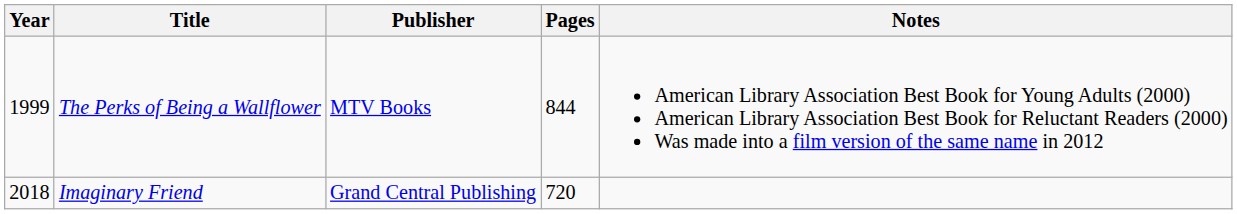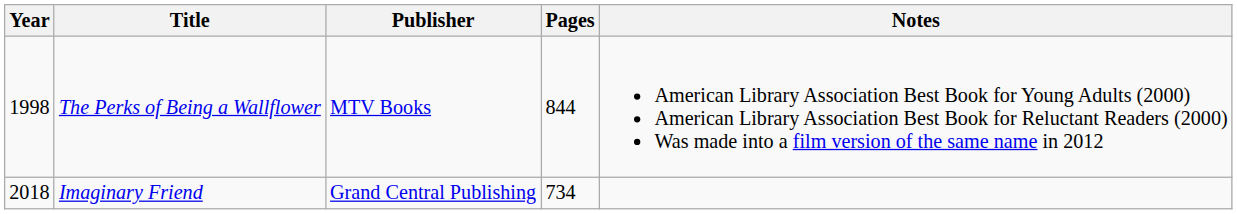 <table class="wikitable">
 <tr>
 <th>Year</th>
 <th>Title</th>
 <th>Publisher</th>
 <th>Pages</th>
 <th>Notes</th>
 </tr>
 <tr>
-<td>1999</td>
+<td>1998</td>
 <td><em><a href='#'>The Perks of Being a Wallflower</a></em></td>
 <td><a href='#'>MTV Books</a></td>
 <td>844</td>
 <td><br><ul><li>American Library Association Best Book for Young Adults (2000)</li><li>American Library Association Best Book for Reluctant Readers (2000)</li><li>Was made into a <a href='#'>film version of the same name</a> in 2012</li></ul></td>
 </tr>
 <tr>
 <td>2018</td>
 <td><em><a href='#'>Imaginary Friend</a></em></td>
 <td><a href='#'>Grand Central Publishing</a></td>
-<td>720</td>
+<td>734</td>
 <td></td>
 </tr>
 </table>
